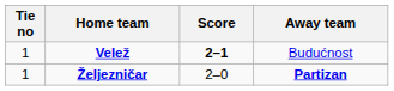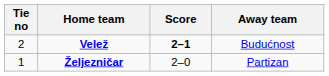 <table class="wikitable" style="text-align: center">
 <tr>
 <th width=40>Tie no</th>
 <th width=150>Home team</th>
 <th width=80>Score</th>
 <th width=150>Away team</th>
 </tr>
 <tr>
-<td>1</td>
+<td>2</td>
 <td><strong><a href='#'>Velež</a></strong></td>
 <td><strong>2–1</strong></td>
 <td><a href='#'>Budućnost</a></td>
 </tr>
 <tr>
 <td>1</td>
 <td><strong><a href='#'>Željezničar</a></strong></td>
 <td>2–0</td>
-<td><strong><a href='#'>Partizan</a></strong></td>
+<td><a href='#'>Partizan</a></td>
 </tr>
 </table>
